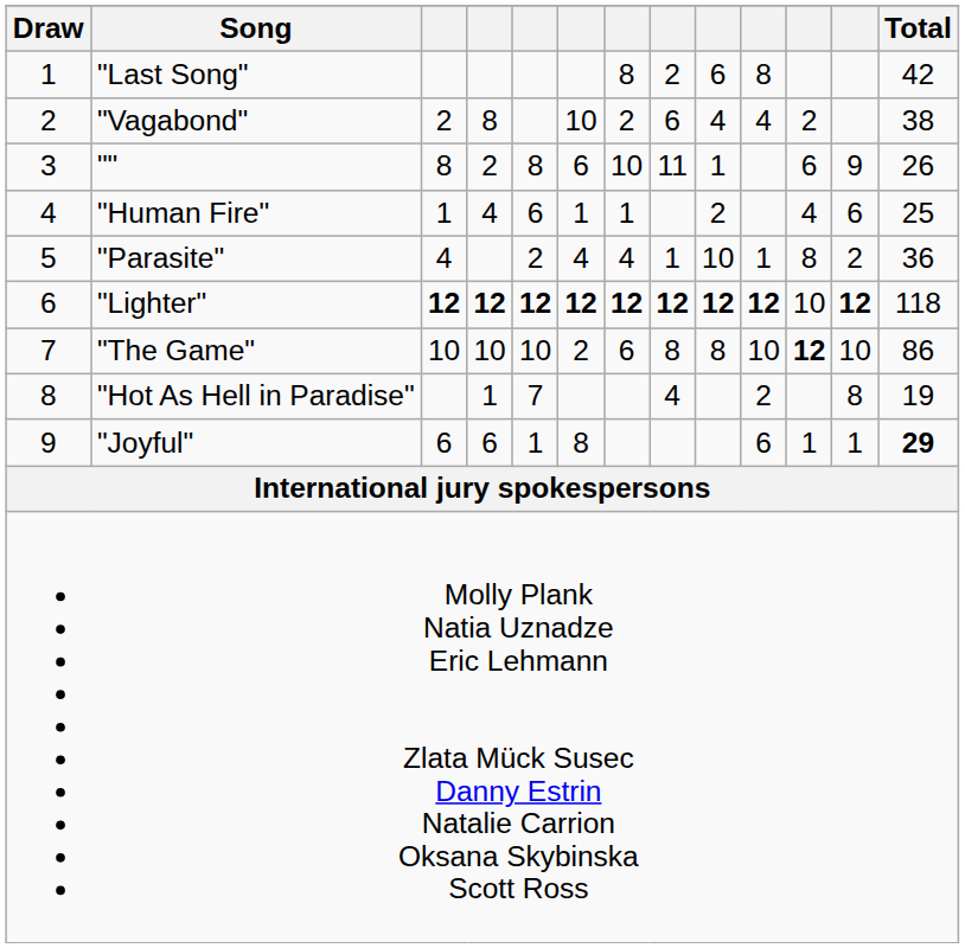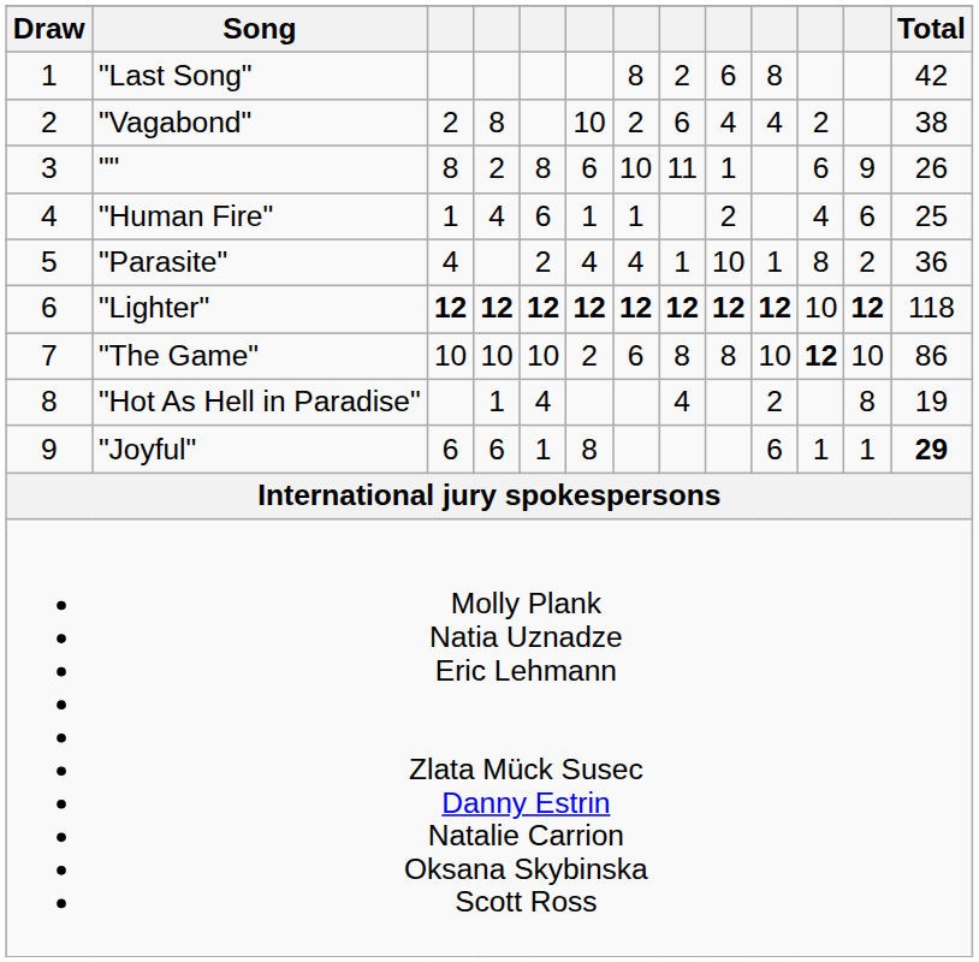 <table class="wikitable collapsible" style="margin: 1em auto 1em auto; text-align:center;">
 <tr>
 </tr>
 <tr>
 <th>Draw</th>
 <th>Song</th>
 <th></th>
 <th></th>
 <th></th>
 <th></th>
 <th></th>
 <th></th>
 <th></th>
 <th></th>
 <th></th>
 <th></th>
 <th>Total</th>
 </tr>
 <tr>
 <td>1</td>
 <td align="left">"Last Song"</td>
 <td></td>
 <td></td>
 <td></td>
 <td></td>
 <td>8</td>
 <td>2</td>
 <td>6</td>
 <td>8</td>
 <td></td>
 <td></td>
 <td>42</td>
 </tr>
 <tr>
 <td>2</td>
 <td align="left">"Vagabond"</td>
 <td>2</td>
 <td>8</td>
 <td></td>
 <td>10</td>
 <td>2</td>
 <td>6</td>
 <td>4</td>
 <td>4</td>
 <td>2</td>
 <td></td>
 <td>38</td>
 </tr>
 <tr>
 <td>3</td>
 <td align="left">""</td>
 <td>8</td>
 <td>2</td>
 <td>8</td>
 <td>6</td>
 <td>10</td>
 <td>11</td>
 <td>1</td>
 <td></td>
 <td>6</td>
 <td>9</td>
 <td>26</td>
 </tr>
 <tr>
 <td>4</td>
 <td align="left">"Human Fire"</td>
 <td>1</td>
 <td>4</td>
 <td>6</td>
 <td>1</td>
 <td>1</td>
 <td></td>
 <td>2</td>
 <td></td>
 <td>4</td>
 <td>6</td>
 <td>25</td>
 </tr>
 <tr>
 <td>5</td>
 <td align="left">"Parasite"</td>
 <td>4</td>
 <td></td>
 <td>2</td>
 <td>4</td>
 <td>4</td>
 <td>1</td>
 <td>10</td>
 <td>1</td>
 <td>8</td>
 <td>2</td>
 <td>36</td>
 </tr>
 <tr>
 <td>6</td>
 <td align="left">"Lighter"</td>
 <td><strong>12</strong></td>
 <td><strong>12</strong></td>
 <td><strong>12</strong></td>
 <td><strong>12</strong></td>
 <td><strong>12</strong></td>
 <td><strong>12</strong></td>
 <td><strong>12</strong></td>
 <td><strong>12</strong></td>
 <td>10</td>
 <td><strong>12</strong></td>
 <td>118</td>
 </tr>
 <tr>
 <td>7</td>
 <td align="left">"The Game"</td>
 <td>10</td>
 <td>10</td>
 <td>10</td>
 <td>2</td>
 <td>6</td>
 <td>8</td>
 <td>8</td>
 <td>10</td>
 <td><strong>12</strong></td>
 <td>10</td>
 <td>86</td>
 </tr>
 <tr>
 <td>8</td>
 <td align="left">"Hot As Hell in Paradise"</td>
 <td></td>
 <td>1</td>
-<td>7</td>
+<td>4</td>
 <td></td>
 <td></td>
 <td>4</td>
 <td></td>
 <td>2</td>
 <td></td>
 <td>8</td>
 <td>19</td>
 </tr>
 <tr>
 <td>9</td>
 <td align="left">"Joyful"</td>
 <td>6</td>
 <td>6</td>
 <td>1</td>
 <td>8</td>
 <td></td>
 <td></td>
 <td></td>
 <td>6</td>
 <td>1</td>
 <td>1</td>
 <td><strong>29</strong></td>
 </tr>
 <tr>
 <th colspan="13">International jury spokespersons</th>
 </tr>
 <tr>
 <td colspan="13"><br><ul><li>Molly Plank</li><li>Natia Uznadze</li><li>Eric Lehmann</li><li></li><li></li><li>Zlata Mück Susec</li><li><a href='#'>Danny Estrin</a></li><li>Natalie Carrion</li><li>Oksana Skybinska</li><li>Scott Ross</li></ul></td>
 </tr>
 </table>
